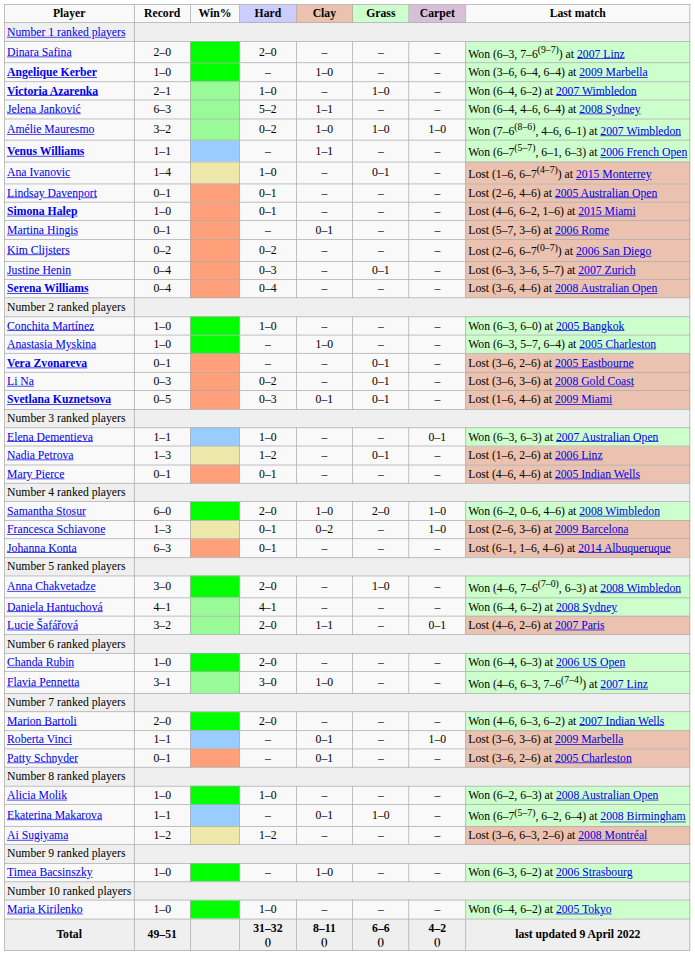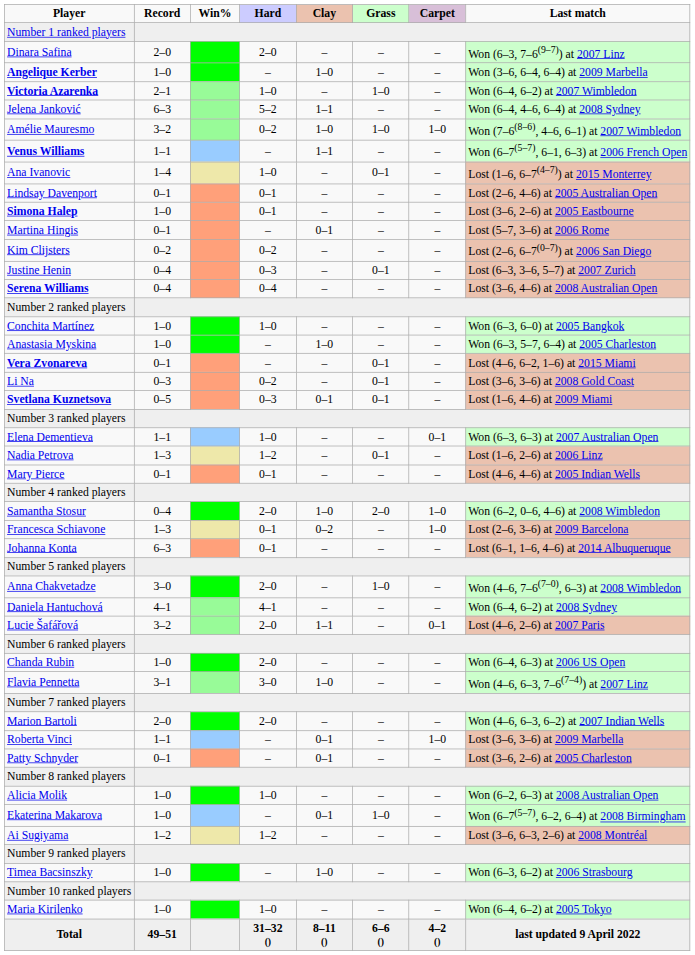 <table class="sortable wikitable" style=text-align:center>
 <tr>
 <td><strong>Player</strong></td>
 <td width=70><strong>Record</strong></td>
 <td width=60><strong>Win%</strong></td>
 <td width=70 bgcolor=CCCCFF><strong>Hard</strong></td>
 <td width=70 bgcolor=EBC2AF><strong>Clay</strong></td>
 <td width=70 bgcolor=CCFFCC><strong>Grass</strong></td>
 <td width=70 bgcolor=thistle><strong>Carpet</strong></td>
 <td><strong>Last match</strong></td>
 </tr>
 <tr bgcolor=efefef>
 <td align=left><a href='#'>Number 1 ranked players</a></td>
 <td colspan=7></td>
 </tr>
 <tr>
 <td align=left> <a href='#'>Dinara Safina</a></td>
 <td>2–0</td>
 <td bgcolor=lime></td>
 <td>2–0</td>
 <td>–</td>
 <td>–</td>
 <td>–</td>
 <td bgcolor=ccffcc align=left>Won (6–3, 7–6<sup>(9–7)</sup>) at <a href='#'>2007 Linz</a></td>
 </tr>
 <tr>
 <td align=left><strong> <a href='#'>Angelique Kerber</a></strong></td>
 <td>1–0</td>
 <td bgcolor=lime></td>
 <td>–</td>
 <td>1–0</td>
 <td>–</td>
 <td>–</td>
 <td bgcolor=ccffcc align=left>Won (3–6, 6–4, 6–4) at <a href='#'>2009 Marbella</a></td>
 </tr>
 <tr>
 <td align=left><strong> <a href='#'>Victoria Azarenka</a></strong></td>
 <td>2–1</td>
 <td bgcolor=#98fb98></td>
 <td>1–0</td>
 <td>–</td>
 <td>1–0</td>
 <td>–</td>
 <td bgcolor=ccffcc align=left>Won (6–4, 6–2) at <a href='#'>2007 Wimbledon</a></td>
 </tr>
 <tr>
 <td align=left> <a href='#'>Jelena Janković</a></td>
 <td>6–3</td>
 <td bgcolor=#98fb98></td>
 <td>5–2</td>
 <td>1–1</td>
 <td>–</td>
 <td>–</td>
 <td bgcolor=ccffcc align=left>Won (6–4, 4–6, 6–4) at <a href='#'>2008 Sydney</a></td>
 </tr>
 <tr>
 <td align=left> <a href='#'>Amélie Mauresmo</a></td>
 <td>3–2</td>
 <td bgcolor=#98fb98></td>
 <td>0–2</td>
 <td>1–0</td>
 <td>1–0</td>
 <td>1–0</td>
 <td bgcolor=ccffcc align=left>Won (7–6<sup>(8–6)</sup>, 4–6, 6–1) at <a href='#'>2007 Wimbledon</a></td>
 </tr>
 <tr>
 <td align=left><strong> <a href='#'>Venus Williams</a></strong></td>
 <td>1–1</td>
 <td bgcolor=99ccff></td>
 <td>–</td>
 <td>1–1</td>
 <td>–</td>
 <td>–</td>
 <td bgcolor=ccffcc align=left>Won (6–7<sup>(5–7)</sup>, 6–1, 6–3) at <a href='#'>2006 French Open</a></td>
 </tr>
 <tr>
 <td align=left> <a href='#'>Ana Ivanovic</a></td>
 <td>1–4</td>
 <td bgcolor=eee8AA></td>
 <td>1–0</td>
 <td>–</td>
 <td>0–1</td>
 <td>–</td>
 <td bgcolor=ebc2af align=left>Lost (1–6, 6–7<sup>(4–7)</sup>) at <a href='#'>2015 Monterrey</a></td>
 </tr>
 <tr>
 <td align=left> <a href='#'>Lindsay Davenport</a></td>
 <td>0–1</td>
 <td bgcolor=FFA07A></td>
 <td>0–1</td>
 <td>–</td>
 <td>–</td>
 <td>–</td>
 <td bgcolor=ebc2af align=left>Lost (2–6, 4–6) at <a href='#'>2005 Australian Open</a></td>
 </tr>
 <tr>
 <td align=left><strong> <a href='#'>Simona Halep</a></strong></td>
 <td>1–0</td>
 <td bgcolor=FFA07A></td>
 <td>0–1</td>
 <td>–</td>
 <td>–</td>
 <td>–</td>
-<td bgcolor=ebc2af align=left>Lost (4–6, 6–2, 1–6) at <a href='#'>2015 Miami</a></td>
+<td bgcolor=ebc2af align=left>Lost (3–6, 2–6) at <a href='#'>2005 Eastbourne</a></td>
 </tr>
 <tr>
 <td align=left> <a href='#'>Martina Hingis</a></td>
 <td>0–1</td>
 <td bgcolor=FFA07A></td>
 <td>–</td>
 <td>0–1</td>
 <td>–</td>
 <td>–</td>
 <td bgcolor=ebc2af align=left>Lost (5–7, 3–6) at <a href='#'>2006 Rome</a></td>
 </tr>
 <tr>
 <td align=left> <a href='#'>Kim Clijsters</a></td>
 <td>0–2</td>
 <td bgcolor=FFA07A></td>
 <td>0–2</td>
 <td>–</td>
 <td>–</td>
 <td>–</td>
 <td bgcolor=ebc2af align=left>Lost (2–6, 6–7<sup>(0–7)</sup>) at <a href='#'>2006 San Diego</a></td>
 </tr>
 <tr>
 <td align=left> <a href='#'>Justine Henin</a></td>
 <td>0–4</td>
 <td bgcolor=FFA07A></td>
 <td>0–3</td>
 <td>–</td>
 <td>0–1</td>
 <td>–</td>
 <td bgcolor=ebc2af align=left>Lost (6–3, 3–6, 5–7) at <a href='#'>2007 Zurich</a></td>
 </tr>
 <tr>
 <td align=left><strong> <a href='#'>Serena Williams</a></strong></td>
 <td>0–4</td>
 <td bgcolor=FFA07A></td>
 <td>0–4</td>
 <td>–</td>
 <td>–</td>
 <td>–</td>
 <td bgcolor=ebc2af align=left>Lost (3–6, 4–6) at <a href='#'>2008 Australian Open</a></td>
 </tr>
 <tr bgcolor=efefef>
 <td align=left>Number 2 ranked players</td>
 <td colspan=7></td>
 </tr>
 <tr>
 <td align=left> <a href='#'>Conchita Martínez</a></td>
 <td>1–0</td>
 <td bgcolor=lime></td>
 <td>1–0</td>
 <td>–</td>
 <td>–</td>
 <td>–</td>
 <td bgcolor=ccffcc align=left>Won (6–3, 6–0) at <a href='#'>2005 Bangkok</a></td>
 </tr>
 <tr>
 <td align=left> <a href='#'>Anastasia Myskina</a></td>
 <td>1–0</td>
 <td bgcolor=lime></td>
 <td>–</td>
 <td>1–0</td>
 <td>–</td>
 <td>–</td>
 <td bgcolor=ccffcc align=left>Won (6–3, 5–7, 6–4) at <a href='#'>2005 Charleston</a></td>
 </tr>
 <tr>
 <td align=left><strong> <a href='#'>Vera Zvonareva</a></strong></td>
 <td>0–1</td>
 <td bgcolor=FFA07A></td>
 <td>–</td>
 <td>–</td>
 <td>0–1</td>
 <td>–</td>
-<td bgcolor=ebc2af align=left>Lost (3–6, 2–6) at <a href='#'>2005 Eastbourne</a></td>
+<td bgcolor=ebc2af align=left>Lost (4–6, 6–2, 1–6) at <a href='#'>2015 Miami</a></td>
 </tr>
 <tr>
 <td align=left> <a href='#'>Li Na</a></td>
 <td>0–3</td>
 <td bgcolor=FFA07A></td>
 <td>0–2</td>
 <td>–</td>
 <td>0–1</td>
 <td>–</td>
 <td bgcolor=ebc2af align=left>Lost (3–6, 3–6) at <a href='#'>2008 Gold Coast</a></td>
 </tr>
 <tr>
 <td align=left><strong> <a href='#'>Svetlana Kuznetsova</a></strong></td>
 <td>0–5</td>
 <td bgcolor=FFA07A></td>
 <td>0–3</td>
 <td>0–1</td>
 <td>0–1</td>
 <td>–</td>
 <td bgcolor=ebc2af align=left>Lost (1–6, 4–6) at <a href='#'>2009 Miami</a></td>
 </tr>
 <tr bgcolor=efefef>
 <td align=left>Number 3 ranked players</td>
 <td colspan=7></td>
 </tr>
 <tr>
 <td align=left> <a href='#'>Elena Dementieva</a></td>
 <td>1–1</td>
 <td bgcolor=99ccff></td>
 <td>1–0</td>
 <td>–</td>
 <td>–</td>
 <td>0–1</td>
 <td bgcolor=ccffcc align=left>Won (6–3, 6–3) at <a href='#'>2007 Australian Open</a></td>
 </tr>
 <tr>
 <td align=left> <a href='#'>Nadia Petrova</a></td>
 <td>1–3</td>
 <td bgcolor=eee8AA></td>
 <td>1–2</td>
 <td>–</td>
 <td>0–1</td>
 <td>–</td>
 <td bgcolor=ebc2af align=left>Lost (1–6, 2–6) at <a href='#'>2006 Linz</a></td>
 </tr>
 <tr>
 <td align=left> <a href='#'>Mary Pierce</a></td>
 <td>0–1</td>
 <td bgcolor=FFA07A></td>
 <td>0–1</td>
 <td>–</td>
 <td>–</td>
 <td>–</td>
 <td bgcolor=ebc2af align=left>Lost (4–6, 4–6) at <a href='#'>2005 Indian Wells</a></td>
 </tr>
 <tr bgcolor=efefef>
 <td align=left>Number 4 ranked players</td>
 <td colspan=7></td>
 </tr>
 <tr>
 <td align=left> <a href='#'>Samantha Stosur</a></td>
-<td>6–0</td>
+<td>0–4</td>
 <td bgcolor=lime></td>
 <td>2–0</td>
 <td>1–0</td>
 <td>2–0</td>
 <td>1–0</td>
 <td bgcolor=ccffcc align=left>Won (6–2, 0–6, 4–6) at <a href='#'>2008 Wimbledon</a></td>
 </tr>
 <tr>
 <td align=left> <a href='#'>Francesca Schiavone</a></td>
 <td>1–3</td>
 <td bgcolor=eee8AA></td>
 <td>0–1</td>
 <td>0–2</td>
 <td>–</td>
 <td>1–0</td>
 <td bgcolor=ebc2af align=left>Lost (2–6, 3–6) at <a href='#'>2009 Barcelona</a></td>
 </tr>
 <tr>
 <td align=left> <a href='#'>Johanna Konta</a></td>
 <td>6–3</td>
 <td bgcolor=FFA07A></td>
 <td>0–1</td>
 <td>–</td>
 <td>–</td>
 <td>–</td>
 <td bgcolor=ebc2af align=left>Lost (6–1, 1–6, 4–6) at <a href='#'>2014 Albuqueruque</a></td>
 </tr>
 <tr bgcolor=efefef>
 <td align=left>Number 5 ranked players</td>
 <td colspan=7></td>
 </tr>
 <tr>
 <td align=left> <a href='#'>Anna Chakvetadze</a></td>
 <td>3–0</td>
 <td bgcolor=lime></td>
 <td>2–0</td>
 <td>–</td>
 <td>1–0</td>
 <td>–</td>
 <td bgcolor=ccffcc align=left>Won (4–6, 7–6<sup>(7–0)</sup>, 6–3) at <a href='#'>2008 Wimbledon</a></td>
 </tr>
 <tr>
 <td align=left> <a href='#'>Daniela Hantuchová</a></td>
 <td>4–1</td>
 <td bgcolor=#98fb98></td>
 <td>4–1</td>
 <td>–</td>
 <td>–</td>
 <td>–</td>
 <td bgcolor=ccffcc align=left>Won (6–4, 6–2) at <a href='#'>2008 Sydney</a></td>
 </tr>
 <tr>
 <td align=left> <a href='#'>Lucie Šafářová</a></td>
 <td>3–2</td>
 <td bgcolor=#98fb98></td>
 <td>2–0</td>
 <td>1–1</td>
 <td>–</td>
 <td>0–1</td>
 <td bgcolor=ebc2af align=left>Lost (4–6, 2–6) at <a href='#'>2007 Paris</a></td>
 </tr>
 <tr bgcolor=efefef>
 <td align=left>Number 6 ranked players</td>
 <td colspan=7></td>
 </tr>
 <tr>
 <td align=left> <a href='#'>Chanda Rubin</a></td>
 <td>1–0</td>
 <td bgcolor=lime></td>
 <td>2–0</td>
 <td>–</td>
 <td>–</td>
 <td>–</td>
 <td bgcolor=ccffcc align=left>Won (6–4, 6–3) at <a href='#'>2006 US Open</a></td>
 </tr>
 <tr>
 <td align=left> <a href='#'>Flavia Pennetta</a></td>
 <td>3–1</td>
 <td bgcolor=#98fb98></td>
 <td>3–0</td>
 <td>1–0</td>
 <td>–</td>
 <td>–</td>
 <td bgcolor=ccffcc align=left>Won (4–6, 6–3, 7–6<sup>(7–4)</sup>) at <a href='#'>2007 Linz</a></td>
 </tr>
 <tr bgcolor=efefef>
 <td align=left>Number 7 ranked players</td>
 <td colspan=7></td>
 </tr>
 <tr>
 <td align=left> <a href='#'>Marion Bartoli</a></td>
 <td>2–0</td>
 <td bgcolor=lime></td>
 <td>2–0</td>
 <td>–</td>
 <td>–</td>
 <td>–</td>
 <td bgcolor=ccffcc align=left>Won (4–6, 6–3, 6–2) at <a href='#'>2007 Indian Wells</a></td>
 </tr>
 <tr>
 <td align=left> <a href='#'>Roberta Vinci</a></td>
 <td>1–1</td>
 <td bgcolor=99ccff></td>
 <td>–</td>
 <td>0–1</td>
 <td>–</td>
 <td>1–0</td>
 <td bgcolor=ebc2af align=left>Lost (3–6, 3–6) at <a href='#'>2009 Marbella</a></td>
 </tr>
 <tr>
 <td align=left> <a href='#'>Patty Schnyder</a></td>
 <td>0–1</td>
 <td bgcolor=FFA07A></td>
 <td>–</td>
 <td>0–1</td>
 <td>–</td>
 <td>–</td>
 <td bgcolor=ebc2af align=left>Lost (3–6, 2–6) at <a href='#'>2005 Charleston</a></td>
 </tr>
 <tr bgcolor=efefef>
 <td align=left>Number 8 ranked players</td>
 <td colspan=7></td>
 </tr>
 <tr>
 <td align=left> <a href='#'>Alicia Molik</a></td>
 <td>1–0</td>
 <td bgcolor=lime></td>
 <td>1–0</td>
 <td>–</td>
 <td>–</td>
 <td>–</td>
 <td bgcolor=ccffcc align=left>Won (6–2, 6–3) at <a href='#'>2008 Australian Open</a></td>
 </tr>
 <tr>
 <td align=left> <a href='#'>Ekaterina Makarova</a></td>
-<td>1–1</td>
+<td>1–0</td>
 <td bgcolor=99ccff></td>
 <td>–</td>
 <td>0–1</td>
 <td>1–0</td>
 <td>–</td>
 <td bgcolor=ccffcc align=left>Won (6–7<sup>(5–7)</sup>, 6–2, 6–4) at <a href='#'>2008 Birmingham</a></td>
 </tr>
 <tr>
 <td align=left> <a href='#'>Ai Sugiyama</a></td>
 <td>1–2</td>
 <td bgcolor=eee8AA></td>
 <td>1–2</td>
 <td>–</td>
 <td>–</td>
 <td>–</td>
 <td bgcolor=ebc2af align=left>Lost (3–6, 6–3, 2–6) at <a href='#'>2008 Montréal</a></td>
 </tr>
 <tr bgcolor=efefef>
 <td align=left>Number 9 ranked players</td>
 <td colspan=7></td>
 </tr>
 <tr>
 <td align=left> <a href='#'>Timea Bacsinszky</a></td>
 <td>1–0</td>
 <td bgcolor=lime></td>
 <td>–</td>
 <td>1–0</td>
 <td>–</td>
 <td>–</td>
 <td bgcolor=ccffcc align=left>Won (6–3, 6–2) at <a href='#'>2006 Strasbourg</a></td>
 </tr>
 <tr bgcolor=efefef>
 <td align=left>Number 10 ranked players</td>
 <td colspan=7></td>
 </tr>
 <tr>
 <td align=left> <a href='#'>Maria Kirilenko</a></td>
 <td>1–0</td>
 <td bgcolor=lime></td>
 <td>1–0</td>
 <td>–</td>
 <td>–</td>
 <td>–</td>
 <td bgcolor=ccffcc align=left>Won (6–4, 6–2) at <a href='#'>2005 Tokyo</a></td>
 </tr>
 <tr class=sortbottom style=font-weight:bold;background:#efefef;>
 <td>Total</td>
 <td>49–51</td>
 <td></td>
 <td>31–32 <br> <small>()</small></td>
 <td>8–11 <br> <small>()</small></td>
 <td>6–6 <br> <small>()</small></td>
 <td>4–2 <br> <small>()</small></td>
 <td>last updated 9 April 2022</td>
 </tr>
 </table>
